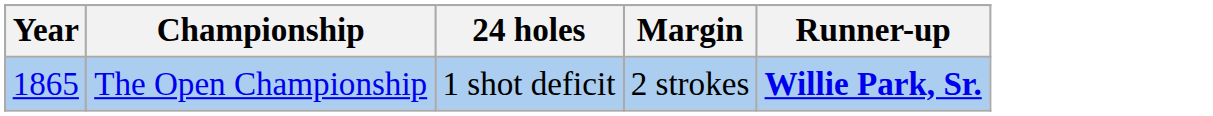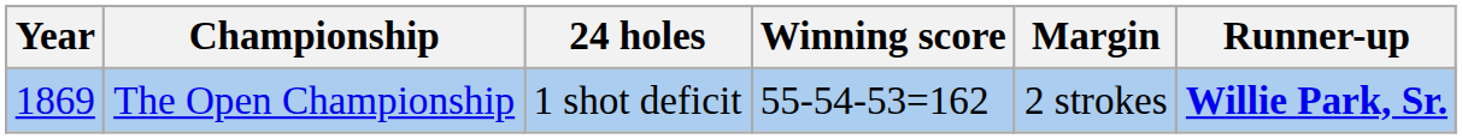 <table class="wikitable">
 <tr>
 <th>Year</th>
 <th>Championship</th>
 <th>24 holes</th>
+<th>Winning score</th>
 <th>Margin</th>
 <th>Runner-up</th>
 </tr>
 <tr style="background:#ABCDEF;">
-<td><a href='#'>1865</a></td>
+<td><a href='#'>1869</a></td>
 <td><a href='#'>The Open Championship</a></td>
 <td>1 shot deficit</td>
+<td>55-54-53=162</td>
 <td>2 strokes</td>
 <td><strong> <a href='#'>Willie Park, Sr.</a></strong></td>
 </tr>
 </table>
